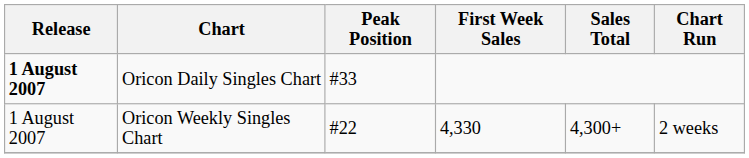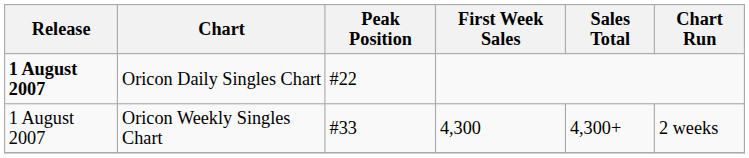 <table class="wikitable" width="650px">
 <tr>
 <th align="left">Release</th>
 <th align="left">Chart</th>
 <th align="left">Peak Position</th>
 <th align="left">First Week Sales</th>
 <th align="left">Sales Total</th>
 <th align="left">Chart Run</th>
 </tr>
 <tr>
 <td align="left"><strong>1 August 2007</strong></td>
 <td align="left">Oricon Daily Singles Chart</td>
-<td align="left">#33</td>
+<td align="left">#22</td>
 </tr>
 <tr>
 <td align="left">1 August 2007</td>
 <td align="left">Oricon Weekly Singles Chart</td>
-<td align="left">#22</td>
-<td align="left">4,330</td>
+<td align="left">#33</td>
+<td align="left">4,300</td>
 <td align="left">4,300+</td>
 <td align="left">2 weeks</td>
 </tr>
 <tr>
 </tr>
 </table>
